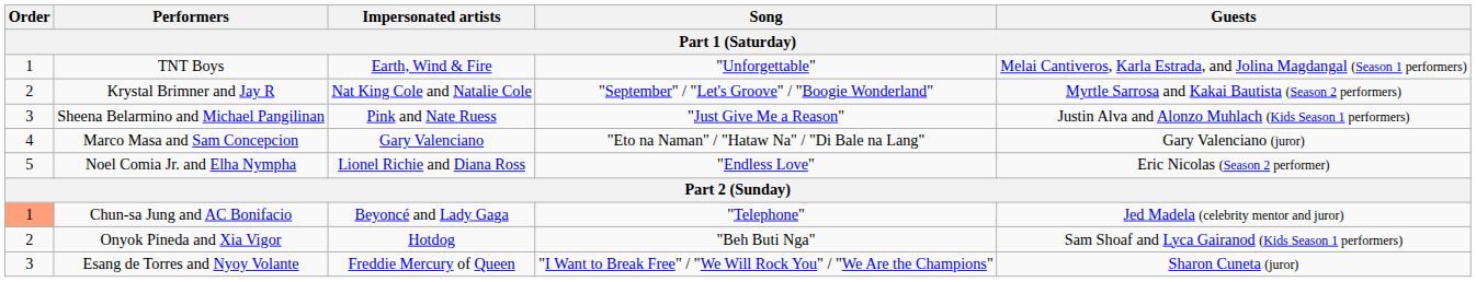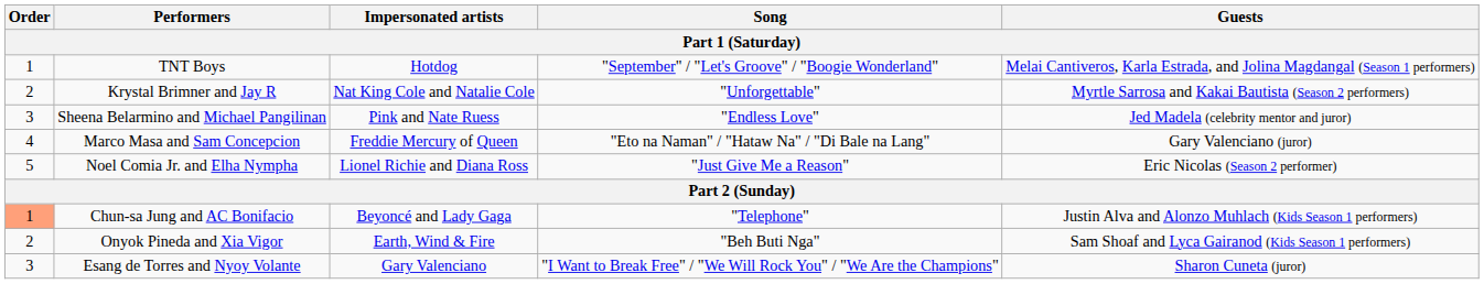 <table class="wikitable" style="text-align:center;">
 <tr>
 <th>Order</th>
 <th>Performers</th>
 <th>Impersonated artists</th>
 <th>Song</th>
 <th>Guests</th>
 </tr>
 <tr>
 <th colspan="5">Part 1 (Saturday)</th>
 </tr>
 <tr>
 <td>1</td>
 <td>TNT Boys</td>
-<td><a href='#'>Earth, Wind & Fire</a></td>
-<td>"<a href='#'>Unforgettable</a>"</td>
+<td><a href='#'>Hotdog</a></td>
+<td>"<a href='#'>September</a>" / "<a href='#'>Let's Groove</a>" / "<a href='#'>Boogie Wonderland</a>"</td>
 <td><a href='#'>Melai Cantiveros</a>, <a href='#'>Karla Estrada</a>, and <a href='#'>Jolina Magdangal</a> <small>(<a href='#'>Season 1</a> performers)</small></td>
 </tr>
 <tr>
 <td>2</td>
 <td>Krystal Brimner and <a href='#'>Jay R</a></td>
 <td><a href='#'>Nat King Cole</a> and <a href='#'>Natalie Cole</a></td>
-<td>"<a href='#'>September</a>" / "<a href='#'>Let's Groove</a>" / "<a href='#'>Boogie Wonderland</a>"</td>
+<td>"<a href='#'>Unforgettable</a>"</td>
 <td><a href='#'>Myrtle Sarrosa</a> and <a href='#'>Kakai Bautista</a> <small>(<a href='#'>Season 2</a> performers)</small></td>
 </tr>
 <tr>
 <td>3</td>
 <td>Sheena Belarmino and <a href='#'>Michael Pangilinan</a></td>
 <td><a href='#'>Pink</a> and <a href='#'>Nate Ruess</a></td>
-<td>"<a href='#'>Just Give Me a Reason</a>"</td>
-<td>Justin Alva and <a href='#'>Alonzo Muhlach</a> <small>(<a href='#'>Kids Season 1</a> performers)</small></td>
+<td>"<a href='#'>Endless Love</a>"</td>
+<td><a href='#'>Jed Madela</a> <small>(celebrity mentor and juror)</small></td>
 </tr>
 <tr>
 <td>4</td>
 <td>Marco Masa and <a href='#'>Sam Concepcion</a></td>
-<td><a href='#'>Gary Valenciano</a></td>
+<td><a href='#'>Freddie Mercury</a> of <a href='#'>Queen</a></td>
 <td>"Eto na Naman" / "Hataw Na" / "Di Bale na Lang"</td>
 <td>Gary Valenciano <small>(juror)</small></td>
 </tr>
 <tr>
 <td>5</td>
 <td>Noel Comia Jr. and <a href='#'>Elha Nympha</a></td>
 <td><a href='#'>Lionel Richie</a> and <a href='#'>Diana Ross</a></td>
-<td>"<a href='#'>Endless Love</a>"</td>
+<td>"<a href='#'>Just Give Me a Reason</a>"</td>
 <td>Eric Nicolas <small>(<a href='#'>Season 2</a> performer)</small></td>
 </tr>
 <tr>
 <th colspan="5">Part 2 (Sunday)</th>
 </tr>
 <tr>
 <td style="background: lightsalmon;">1</td>
 <td>Chun-sa Jung and <a href='#'>AC Bonifacio</a></td>
 <td><a href='#'>Beyoncé</a> and <a href='#'>Lady Gaga</a></td>
 <td>"<a href='#'>Telephone</a>"</td>
-<td><a href='#'>Jed Madela</a> <small>(celebrity mentor and juror)</small></td>
+<td>Justin Alva and <a href='#'>Alonzo Muhlach</a> <small>(<a href='#'>Kids Season 1</a> performers)</small></td>
 </tr>
 <tr>
 <td>2</td>
 <td>Onyok Pineda and <a href='#'>Xia Vigor</a></td>
-<td><a href='#'>Hotdog</a></td>
+<td><a href='#'>Earth, Wind & Fire</a></td>
 <td>"Beh Buti Nga"</td>
 <td>Sam Shoaf and <a href='#'>Lyca Gairanod</a> <small>(<a href='#'>Kids Season 1</a> performers)</small></td>
 </tr>
 <tr>
 <td>3</td>
 <td>Esang de Torres and <a href='#'>Nyoy Volante</a></td>
-<td><a href='#'>Freddie Mercury</a> of <a href='#'>Queen</a></td>
+<td><a href='#'>Gary Valenciano</a></td>
 <td>"<a href='#'>I Want to Break Free</a>" / "<a href='#'>We Will Rock You</a>" / "<a href='#'>We Are the Champions</a>"</td>
 <td><a href='#'>Sharon Cuneta</a> <small>(juror)</small></td>
 </tr>
 </table>
